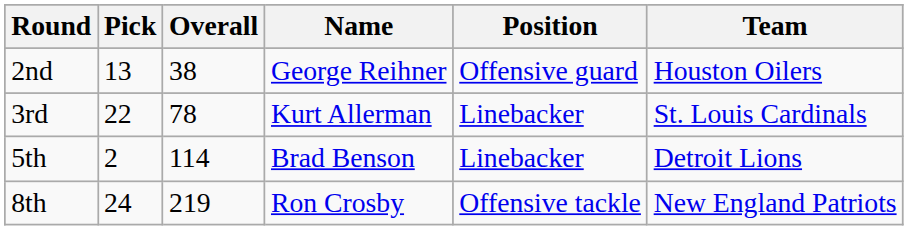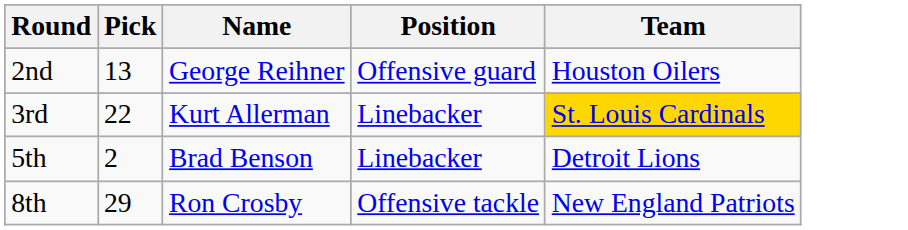 <table class="wikitable">
 <tr>
 <th>Round</th>
 <th>Pick</th>
-<th>Overall</th>
 <th>Name</th>
 <th>Position</th>
 <th>Team</th>
 </tr>
 <tr>
 <td>2nd</td>
 <td>13</td>
-<td>38</td>
 <td><a href='#'>George Reihner</a></td>
 <td><a href='#'>Offensive guard</a></td>
 <td><a href='#'>Houston Oilers</a></td>
 </tr>
 <tr>
 <td>3rd</td>
 <td>22</td>
-<td>78</td>
 <td><a href='#'>Kurt Allerman</a></td>
 <td><a href='#'>Linebacker</a></td>
-<td><a href='#'>St. Louis Cardinals</a></td>
+<td style="background: gold;"><a href='#'>St. Louis Cardinals</a></td>
 </tr>
 <tr>
 <td>5th</td>
 <td>2</td>
-<td>114</td>
 <td><a href='#'>Brad Benson</a></td>
 <td><a href='#'>Linebacker</a></td>
 <td><a href='#'>Detroit Lions</a></td>
 </tr>
 <tr>
 <td>8th</td>
-<td>24</td>
-<td>219</td>
+<td>29</td>
 <td><a href='#'>Ron Crosby</a></td>
 <td><a href='#'>Offensive tackle</a></td>
 <td><a href='#'>New England Patriots</a></td>
 </tr>
 </table>
